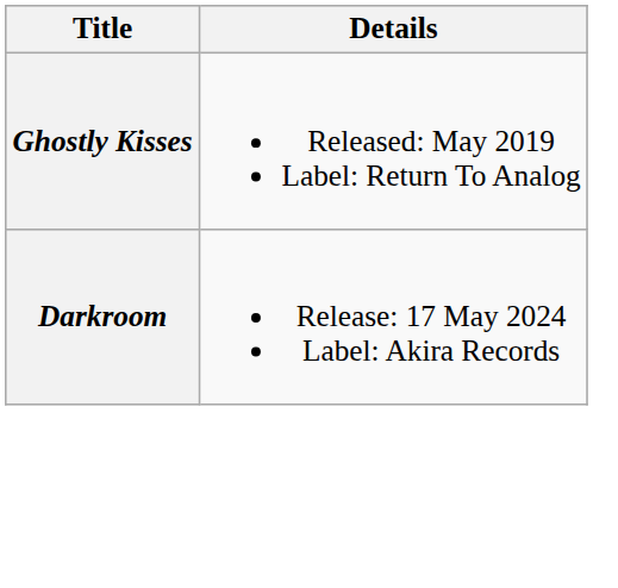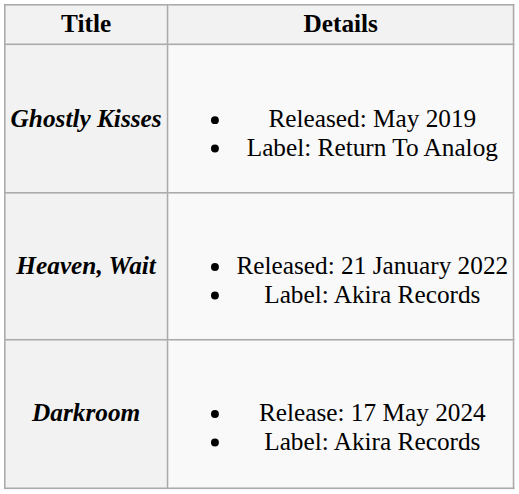 <table class="wikitable plainrowheaders" style="text-align:center;">
 <tr>
 <th>Title</th>
 <th>Details</th>
 </tr>
 <tr>
 <th scope="row"><em>Ghostly Kisses</em></th>
 <td><br><ul><li>Released: May 2019</li><li>Label: Return To Analog</li></ul></td>
 </tr>
 <tr>
+<th scope="row"><em>Heaven, Wait</em></th>
+<td><br><ul><li>Released: 21 January 2022</li><li>Label: Akira Records</li></ul></td>
+</tr>
+<tr>
 <th scope="row"><em>Darkroom</em></th>
 <td><br><ul><li>Release: 17 May 2024</li><li>Label: Akira Records</li></ul></td>
 </tr>
 </table>
